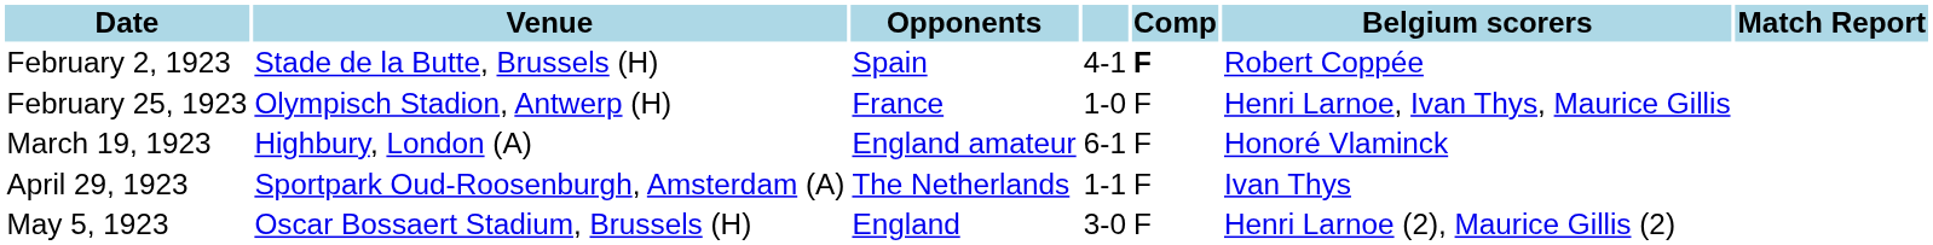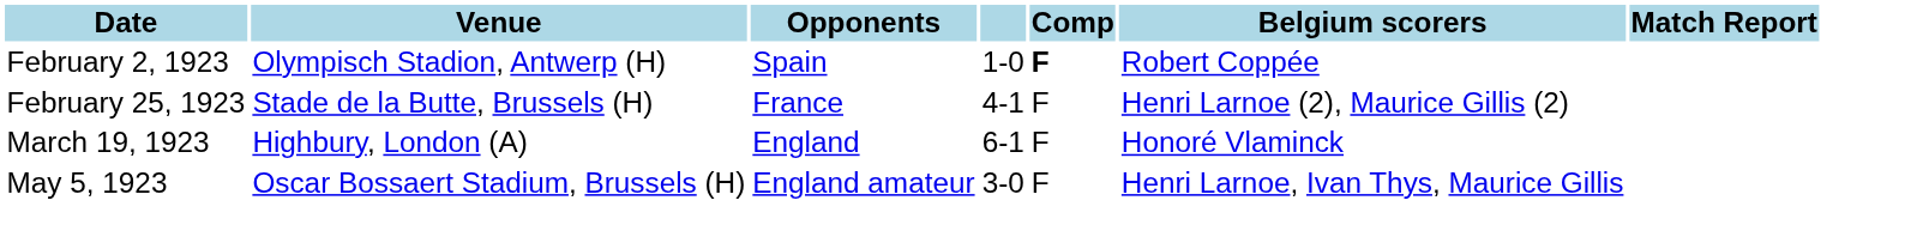 <table>
 <tr>
 <th style="background: lightblue;">Date</th>
 <th style="background: lightblue;">Venue</th>
 <th style="background: lightblue;">Opponents</th>
 <th style="background: lightblue;" align=center></th>
 <th style="background: lightblue;" align=center>Comp</th>
 <th style="background: lightblue;">Belgium scorers</th>
 <th style="background: lightblue;">Match Report</th>
 </tr>
 <tr>
 <td>February 2, 1923</td>
-<td><a href='#'>Stade de la Butte</a>, <a href='#'>Brussels</a> (H)</td>
+<td><a href='#'>Olympisch Stadion</a>, <a href='#'>Antwerp</a> (H)</td>
 <td><a href='#'>Spain</a></td>
-<td>4-1</td>
+<td>1-0</td>
 <td><strong>F</strong></td>
 <td><a href='#'>Robert Coppée</a></td>
 <td></td>
 </tr>
 <tr>
 <td>February 25, 1923</td>
-<td><a href='#'>Olympisch Stadion</a>, <a href='#'>Antwerp</a> (H)</td>
+<td><a href='#'>Stade de la Butte</a>, <a href='#'>Brussels</a> (H)</td>
 <td><a href='#'>France</a></td>
-<td>1-0</td>
+<td>4-1</td>
 <td>F</td>
-<td><a href='#'>Henri Larnoe</a>, <a href='#'>Ivan Thys</a>, <a href='#'>Maurice Gillis</a></td>
+<td><a href='#'>Henri Larnoe</a> (2), <a href='#'>Maurice Gillis</a> (2)</td>
 <td></td>
 </tr>
 <tr>
 <td>March 19, 1923</td>
 <td><a href='#'>Highbury</a>, <a href='#'>London</a> (A)</td>
-<td><a href='#'>England amateur</a></td>
+<td><a href='#'>England</a></td>
 <td>6-1</td>
 <td>F</td>
 <td><a href='#'>Honoré Vlaminck</a></td>
 <td></td>
 </tr>
 <tr>
-<td>April 29, 1923</td>
-<td><a href='#'>Sportpark Oud-Roosenburgh</a>, <a href='#'>Amsterdam</a> (A)</td>
-<td><a href='#'>The Netherlands</a></td>
-<td>1-1</td>
-<td>F</td>
-<td><a href='#'>Ivan Thys</a></td>
-<td></td>
-</tr>
-<tr>
 <td>May 5, 1923</td>
 <td><a href='#'>Oscar Bossaert Stadium</a>, <a href='#'>Brussels</a> (H)</td>
-<td><a href='#'>England</a></td>
+<td><a href='#'>England amateur</a></td>
 <td>3-0</td>
 <td>F</td>
-<td><a href='#'>Henri Larnoe</a> (2), <a href='#'>Maurice Gillis</a> (2)</td>
+<td><a href='#'>Henri Larnoe</a>, <a href='#'>Ivan Thys</a>, <a href='#'>Maurice Gillis</a></td>
 <td></td>
 </tr>
 </table>
